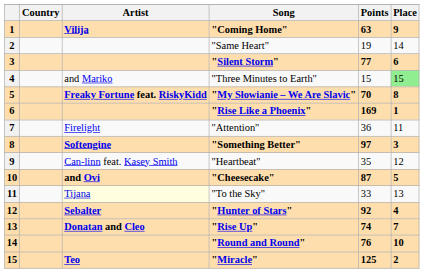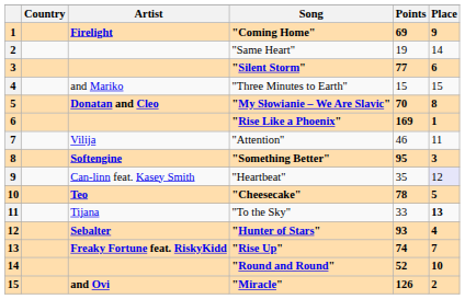 <table class="sortable wikitable plainrowheaders">
 <tr>
 </tr>
 <tr>
 <th scope="col"></th>
 <th scope="col">Country</th>
 <th scope="col">Artist</th>
 <th scope="col">Song</th>
 <th scope="col">Points</th>
 <th scope="col">Place</th>
 </tr>
 <tr style="font-weight:bold; background:navajowhite;">
 <th scope="row" style="text-align:center; font-weight:bold; background:navajowhite;">1</th>
 <td></td>
-<td><a href='#'>Vilija</a></td>
+<td><a href='#'>Firelight</a></td>
 <td>"Coming Home"</td>
-<td>63</td>
+<td>69</td>
 <td>9</td>
 </tr>
 <tr>
 <th scope="row" style="text-align:center;">2</th>
 <td></td>
 <td></td>
 <td>"Same Heart"</td>
 <td>19</td>
 <td>14</td>
 </tr>
 <tr style="font-weight:bold; background:navajowhite;">
 <th scope="row" style="text-align:center; font-weight:bold; background:navajowhite;">3</th>
 <td></td>
 <td></td>
 <td>"<a href='#'>Silent Storm</a>"</td>
 <td>77</td>
 <td>6</td>
 </tr>
 <tr>
 <th scope="row" style="text-align:center;">4</th>
 <td></td>
 <td> and <a href='#'>Mariko</a></td>
 <td>"Three Minutes to Earth"</td>
 <td>15</td>
-<td style="background: lightgreen;">15</td>
+<td>15</td>
 </tr>
 <tr style="font-weight:bold; background:navajowhite;">
 <th scope="row" style="text-align:center; font-weight:bold; background:navajowhite;">5</th>
 <td></td>
-<td><a href='#'>Freaky Fortune</a> feat. <a href='#'>RiskyKidd</a></td>
+<td><a href='#'>Donatan</a> and <a href='#'>Cleo</a></td>
 <td>"<a href='#'><span>My Słowianie</span> – We Are Slavic</a>"</td>
 <td>70</td>
 <td>8</td>
 </tr>
 <tr style="font-weight:bold; background:navajowhite;">
 <th scope="row" style="text-align:center; font-weight:bold; background:navajowhite;">6</th>
 <td></td>
 <td></td>
 <td>"<a href='#'>Rise Like a Phoenix</a>"</td>
 <td>169</td>
 <td>1</td>
 </tr>
 <tr>
 <th scope="row" style="text-align:center;">7</th>
 <td></td>
-<td><a href='#'>Firelight</a></td>
+<td><a href='#'>Vilija</a></td>
 <td>"Attention"</td>
-<td>36</td>
+<td>46</td>
 <td>11</td>
 </tr>
 <tr style="font-weight:bold; background:navajowhite;">
 <th scope="row" style="text-align:center; font-weight:bold; background:navajowhite;">8</th>
 <td></td>
 <td><a href='#'>Softengine</a></td>
 <td>"Something Better"</td>
-<td>97</td>
+<td>95</td>
 <td>3</td>
 </tr>
 <tr>
 <th scope="row" style="text-align:center;">9</th>
 <td></td>
 <td><a href='#'>Can-linn</a> feat. <a href='#'>Kasey Smith</a></td>
 <td>"Heartbeat"</td>
 <td>35</td>
-<td>12</td>
+<td style="background: lavender;">12</td>
 </tr>
 <tr style="font-weight:bold; background:navajowhite;">
 <th scope="row" style="text-align:center; font-weight:bold; background:navajowhite;">10</th>
 <td></td>
-<td> and <a href='#'>Ovi</a></td>
+<td><a href='#'>Teo</a></td>
 <td>"Cheesecake"</td>
-<td>87</td>
+<td>78</td>
 <td>5</td>
 </tr>
 <tr>
 <th scope="row" style="text-align:center;">11</th>
 <td></td>
-<td style="background: lightyellow;"><a href='#'>Tijana</a></td>
+<td><a href='#'>Tijana</a></td>
 <td>"To the Sky"</td>
 <td>33</td>
-<td>13</td>
+<td><strong>13</strong></td>
 </tr>
 <tr style="font-weight:bold; background:navajowhite;">
 <th scope="row" style="text-align:center; font-weight:bold; background:navajowhite;">12</th>
 <td></td>
 <td><a href='#'>Sebalter</a></td>
 <td>"<a href='#'>Hunter of Stars</a>"</td>
-<td>92</td>
+<td>93</td>
 <td>4</td>
 </tr>
 <tr style="font-weight:bold; background:navajowhite;">
 <th scope="row" style="text-align:center; font-weight:bold; background:navajowhite;">13</th>
 <td></td>
-<td><a href='#'>Donatan</a> and <a href='#'>Cleo</a></td>
+<td><a href='#'>Freaky Fortune</a> feat. <a href='#'>RiskyKidd</a></td>
 <td>"<a href='#'>Rise Up</a>"</td>
 <td>74</td>
 <td>7</td>
 </tr>
 <tr style="font-weight:bold; background:navajowhite;">
 <th scope="row" style="text-align:center; font-weight:bold; background:navajowhite;">14</th>
 <td></td>
 <td></td>
 <td>"<a href='#'>Round and Round</a>"</td>
-<td>76</td>
+<td>52</td>
 <td>10</td>
 </tr>
 <tr style="font-weight:bold; background:navajowhite;">
 <th scope="row" style="text-align:center; font-weight:bold; background:navajowhite;">15</th>
 <td></td>
-<td><a href='#'>Teo</a></td>
+<td> and <a href='#'>Ovi</a></td>
 <td>"<a href='#'>Miracle</a>"</td>
-<td>125</td>
+<td>126</td>
 <td>2</td>
 </tr>
 </table>
